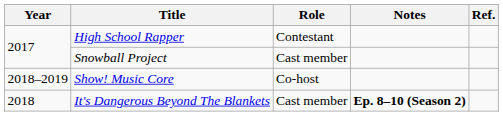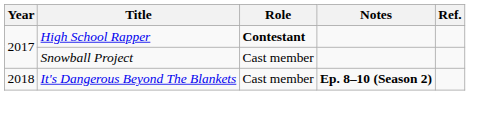 <table class="wikitable plainrowheaders" align="center">
 <tr>
 <th>Year</th>
 <th>Title</th>
 <th>Role</th>
 <th>Notes</th>
 <th>Ref.</th>
 </tr>
 <tr>
 <td rowspan="2">2017</td>
 <td><em><a href='#'>High School Rapper</a></em></td>
-<td rowspan="1">Contestant</td>
+<td rowspan="1"><strong>Contestant</strong></td>
 <td></td>
 <td></td>
 </tr>
 <tr>
 <td><em>Snowball Project</em></td>
 <td rowspan="1">Cast member</td>
-<td></td>
-<td></td>
-</tr>
-<tr>
-<td>2018–2019</td>
-<td><em><a href='#'>Show! Music Core</a></em></td>
-<td>Co-host</td>
 <td></td>
 <td></td>
 </tr>
 <tr>
 <td>2018</td>
 <td><em><a href='#'>It's Dangerous Beyond The Blankets</a></em></td>
 <td>Cast member</td>
 <td><strong>Ep. 8–10 (Season 2)</strong></td>
 <td></td>
 </tr>
 </table>
